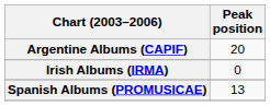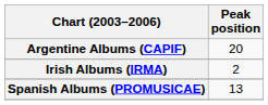 <table class="wikitable sortable plainrowheaders" style="text-align:center">
 <tr>
 <th scope="col">Chart (2003–2006)</th>
 <th scope="col">Peak<br>position</th>
 </tr>
 <tr>
 <th scope="row">Argentine Albums (<a href='#'>CAPIF</a>)</th>
 <td style="text-align:center;">20</td>
 </tr>
 <tr>
 </tr>
 <tr>
 </tr>
 <tr>
 </tr>
 <tr>
 </tr>
 <tr>
 </tr>
 <tr>
 </tr>
 <tr>
 </tr>
 <tr>
 </tr>
 <tr>
 </tr>
 <tr>
 </tr>
 <tr>
 <th scope="row">Irish Albums (<a href='#'>IRMA</a>)</th>
-<td>0</td>
+<td>2</td>
 </tr>
 <tr>
 </tr>
 <tr>
 </tr>
 <tr>
 </tr>
 <tr>
 </tr>
 <tr>
 </tr>
 <tr>
 <th scope="row">Spanish Albums (<a href='#'>PROMUSICAE</a>)</th>
 <td>13</td>
 </tr>
 <tr>
 </tr>
 <tr>
 </tr>
 <tr>
 </tr>
 </table>
